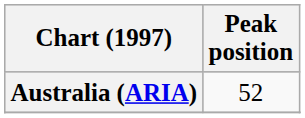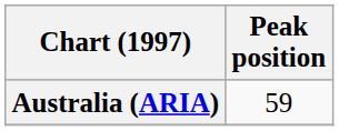 <table class="wikitable sortable plainrowheaders">
 <tr>
 <th>Chart (1997)</th>
 <th>Peak<br>position</th>
 </tr>
 <tr>
 <th scope="row">Australia (<a href='#'>ARIA</a>)</th>
-<td align="center">52</td>
+<td align="center">59</td>
 </tr>
 <tr>
 </tr>
 <tr>
 </tr>
 <tr>
 </tr>
 </table>
